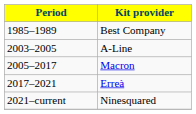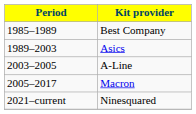 <table class="wikitable" style="text-align: left">
 <tr>
 <th style="width:8em; color:#004466; background-color:#ffff00">Period</th>
 <th style="width:8em; color:#004466; background-color:#ffff00">Kit provider</th>
 </tr>
 <tr>
 <td>1985–1989</td>
 <td>Best Company</td>
 </tr>
 <tr>
+<td>1989–2003</td>
+<td><a href='#'>Asics</a></td>
+</tr>
+<tr>
 <td>2003–2005</td>
 <td>A-Line</td>
 </tr>
 <tr>
 <td>2005–2017</td>
 <td><a href='#'>Macron</a></td>
 </tr>
 <tr>
-<td>2017–2021</td>
-<td><a href='#'>Erreà</a></td>
-</tr>
-<tr>
 <td>2021–current</td>
 <td>Ninesquared</td>
 </tr>
 <tr>
 </tr>
 </table>
